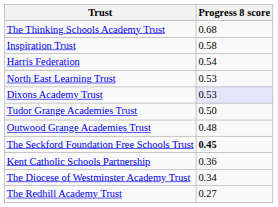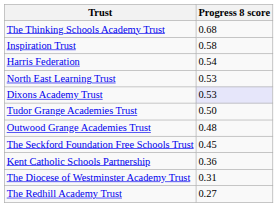 <table class="wikitable">
 <tr>
 <th>Trust</th>
 <th>Progress 8 score</th>
 </tr>
 <tr>
 <td><a href='#'>The Thinking Schools Academy Trust</a></td>
 <td>0.68</td>
 </tr>
 <tr>
 <td><a href='#'>Inspiration Trust</a></td>
 <td>0.58</td>
 </tr>
 <tr>
 <td><a href='#'>Harris Federation</a></td>
 <td>0.54</td>
 </tr>
 <tr>
 <td><a href='#'>North East Learning Trust</a></td>
 <td>0.53</td>
 </tr>
 <tr>
 <td><a href='#'>Dixons Academy Trust</a></td>
 <td style="background: lavender;">0.53</td>
 </tr>
 <tr>
 <td><a href='#'>Tudor Grange Academies Trust</a></td>
 <td>0.50</td>
 </tr>
 <tr>
 <td><a href='#'>Outwood Grange Academies Trust</a></td>
 <td>0.48</td>
 </tr>
 <tr>
 <td><a href='#'>The Seckford Foundation Free Schools Trust</a></td>
-<td><strong>0.45</strong></td>
+<td>0.45</td>
 </tr>
 <tr>
 <td><a href='#'>Kent Catholic Schools Partnership</a></td>
 <td>0.36</td>
 </tr>
 <tr>
 <td><a href='#'>The Diocese of Westminster Academy Trust</a></td>
-<td>0.34</td>
+<td>0.31</td>
 </tr>
 <tr>
 <td><a href='#'>The Redhill Academy Trust</a></td>
 <td>0.27</td>
 </tr>
 </table>
